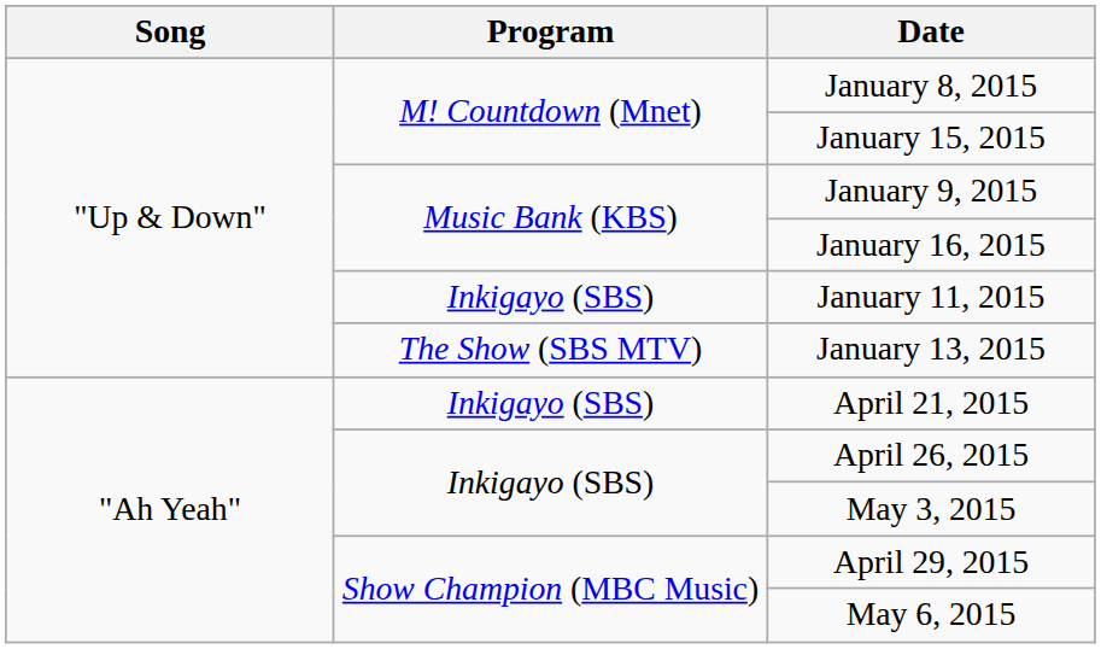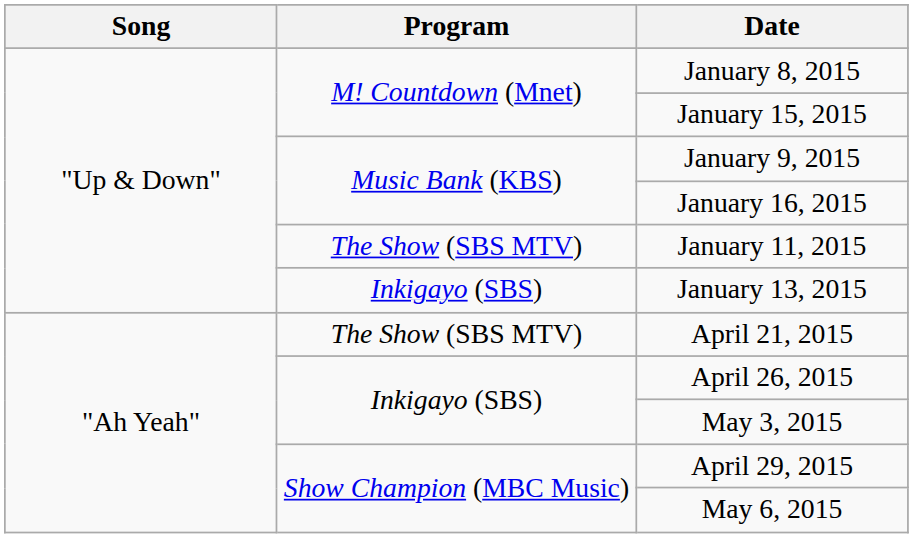 <table class="wikitable" style="text-align:center;">
 <tr>
 <th style="width:150px;">Song</th>
 <th style="width:200px;">Program</th>
 <th style="width:150px;">Date</th>
 </tr>
 <tr>
 <td rowspan="6">"Up & Down"</td>
 <td rowspan="2"><em><a href='#'>M! Countdown</a></em> (<a href='#'>Mnet</a>)</td>
 <td>January 8, 2015</td>
 </tr>
 <tr>
 <td>January 15, 2015</td>
 </tr>
 <tr>
 <td rowspan="2"><em><a href='#'>Music Bank</a></em> (<a href='#'>KBS</a>)</td>
 <td>January 9, 2015</td>
 </tr>
 <tr>
 <td>January 16, 2015</td>
 </tr>
 <tr>
-<td><em><a href='#'>Inkigayo</a></em> (<a href='#'>SBS</a>)</td>
+<td><em><a href='#'>The Show</a></em> (<a href='#'>SBS MTV</a>)</td>
 <td>January 11, 2015</td>
 </tr>
 <tr>
-<td><em><a href='#'>The Show</a></em> (<a href='#'>SBS MTV</a>)</td>
+<td><em><a href='#'>Inkigayo</a></em> (<a href='#'>SBS</a>)</td>
 <td>January 13, 2015</td>
 </tr>
 <tr>
 <td rowspan="5">"Ah Yeah"</td>
-<td><em><a href='#'>Inkigayo</a></em> (<a href='#'>SBS</a>)</td>
+<td><em>The Show</em> (SBS MTV)</td>
 <td>April 21, 2015</td>
 </tr>
 <tr>
 <td rowspan="2"><em>Inkigayo</em> (SBS)</td>
 <td>April 26, 2015</td>
 </tr>
 <tr>
 <td>May 3, 2015</td>
 </tr>
 <tr>
 <td rowspan="2"><em><a href='#'>Show Champion</a></em> (<a href='#'>MBC Music</a>)</td>
 <td>April 29, 2015</td>
 </tr>
 <tr>
 <td>May 6, 2015</td>
 </tr>
 </table>
